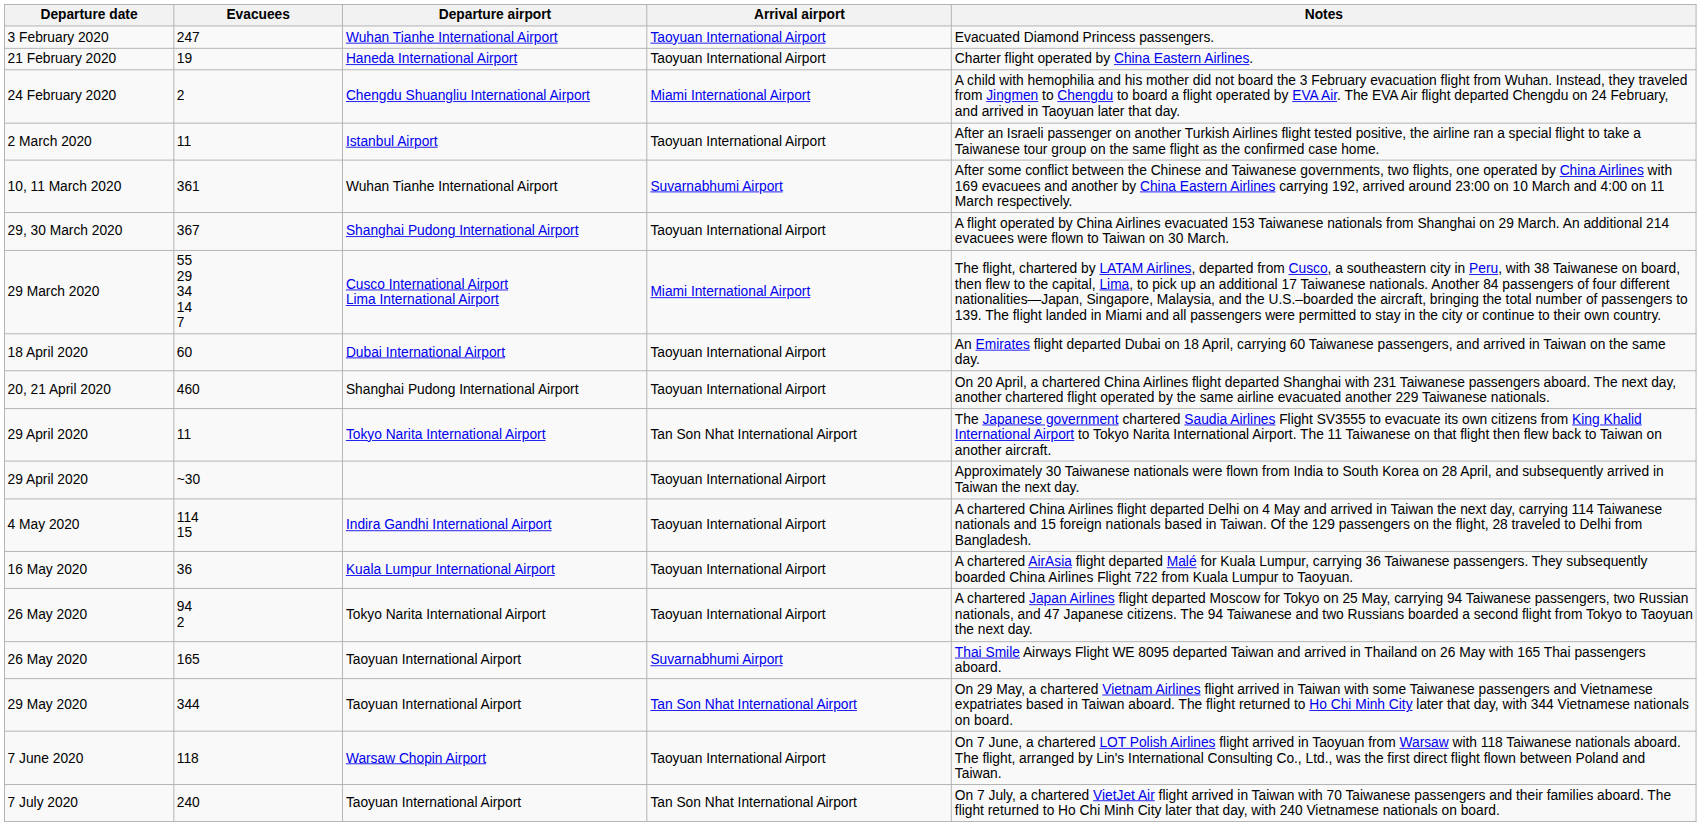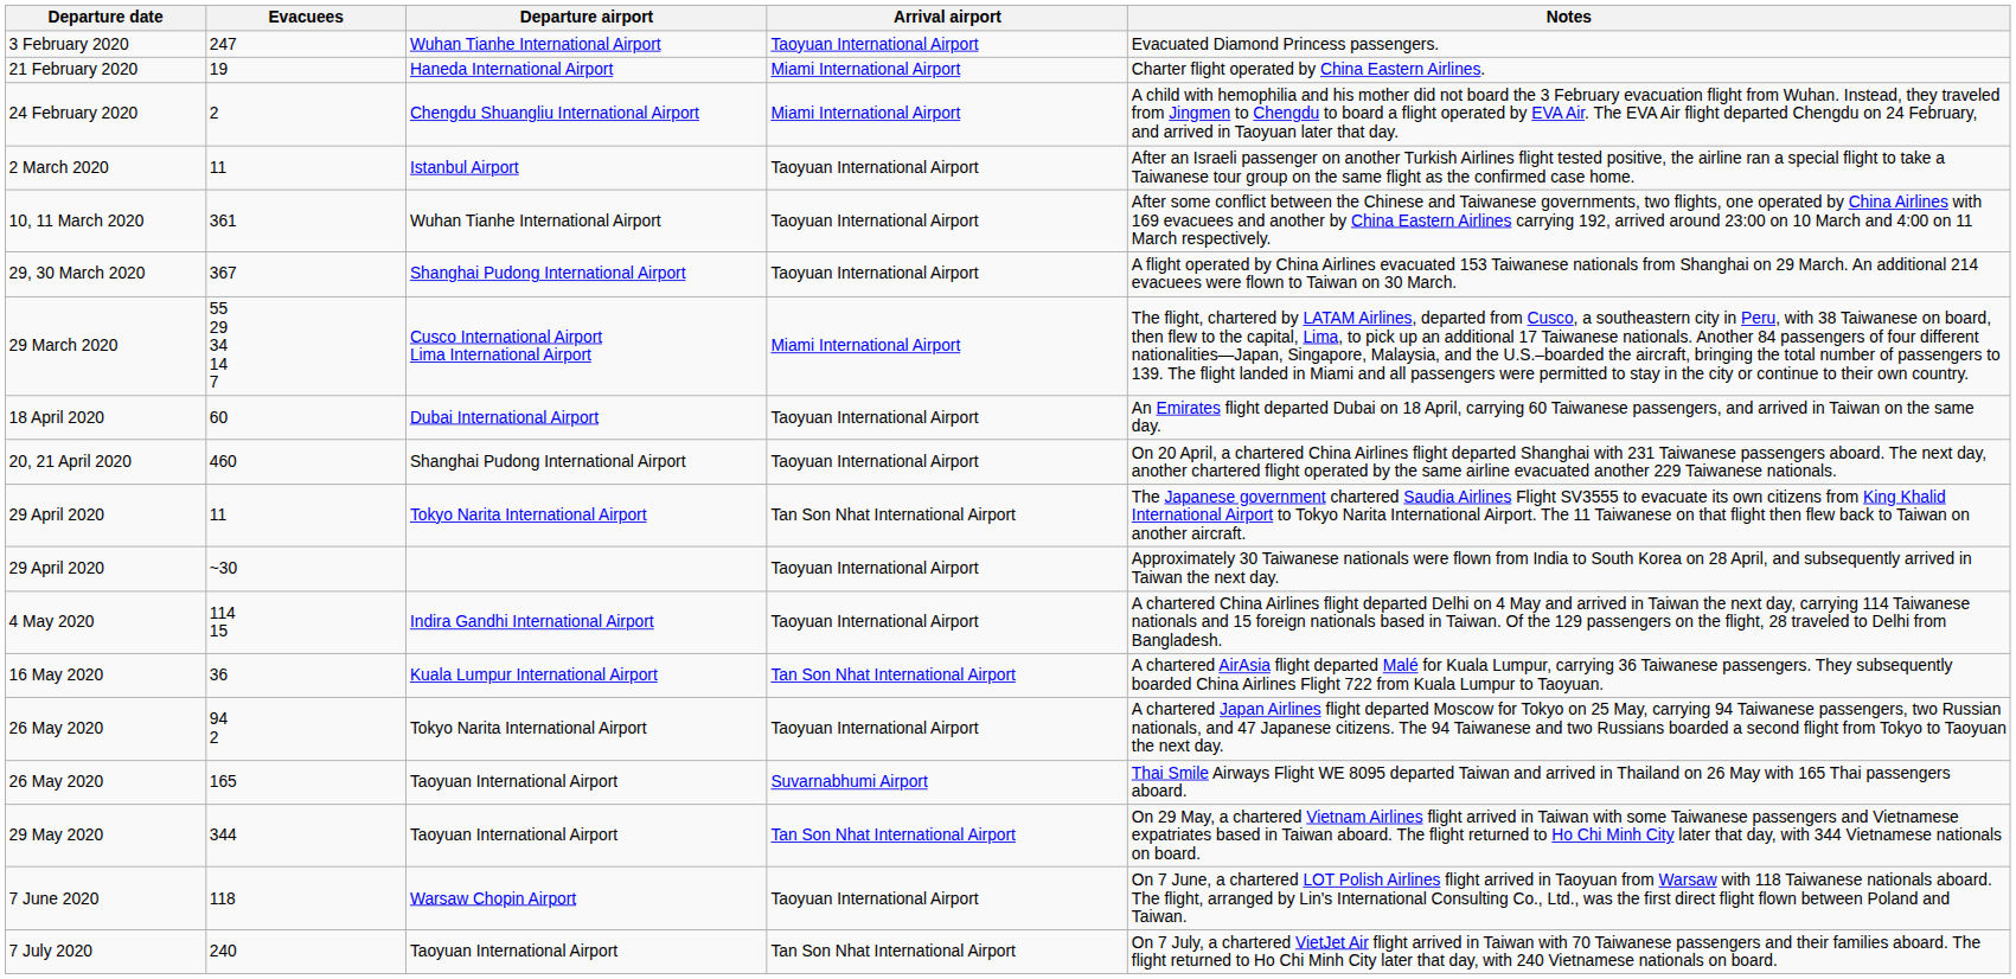 <table class="wikitable sortable plainrowheaders">
 <tr>
 <th style="width: 10%">Departure date</th>
 <th style="width: 10%;">Evacuees</th>
 <th style="width: 18%;">Departure airport</th>
 <th style="width: 18%;">Arrival airport</th>
 <th style="width: 55%;" class="unsortable">Notes</th>
 </tr>
 <tr>
 <td>3 February 2020</td>
 <td> 247</td>
 <td><a href='#'>Wuhan Tianhe International Airport</a></td>
 <td><a href='#'>Taoyuan International Airport</a></td>
 <td>Evacuated Diamond Princess passengers.</td>
 </tr>
 <tr>
 <td>21 February 2020</td>
 <td> 19</td>
 <td><a href='#'>Haneda International Airport</a></td>
-<td>Taoyuan International Airport</td>
+<td><a href='#'>Miami International Airport</a></td>
 <td>Charter flight operated by <a href='#'>China Eastern Airlines</a>.</td>
 </tr>
 <tr>
 <td>24 February 2020</td>
 <td> 2</td>
 <td><a href='#'>Chengdu Shuangliu International Airport</a></td>
 <td><a href='#'>Miami International Airport</a></td>
 <td>A child with hemophilia and his mother did not board the 3 February evacuation flight from Wuhan. Instead, they traveled from <a href='#'>Jingmen</a> to <a href='#'>Chengdu</a> to board a flight operated by <a href='#'>EVA Air</a>. The EVA Air flight departed Chengdu on 24 February, and arrived in Taoyuan later that day.</td>
 </tr>
 <tr>
 <td>2 March 2020</td>
 <td> 11</td>
 <td><a href='#'>Istanbul Airport</a></td>
 <td>Taoyuan International Airport</td>
 <td>After an Israeli passenger on another Turkish Airlines flight tested positive, the airline ran a special flight to take a Taiwanese tour group on the same flight as the confirmed case home.</td>
 </tr>
 <tr>
 <td>10, 11 March 2020</td>
 <td> 361</td>
 <td>Wuhan Tianhe International Airport</td>
-<td><a href='#'>Suvarnabhumi Airport</a></td>
+<td>Taoyuan International Airport</td>
 <td>After some conflict between the Chinese and Taiwanese governments, two flights, one operated by <a href='#'>China Airlines</a> with 169 evacuees and another by <a href='#'>China Eastern Airlines</a> carrying 192, arrived around 23:00 on 10 March and 4:00 on 11 March respectively.</td>
 </tr>
 <tr>
 <td>29, 30 March 2020</td>
 <td> 367</td>
 <td><a href='#'>Shanghai Pudong International Airport</a></td>
 <td>Taoyuan International Airport</td>
 <td>A flight operated by China Airlines evacuated 153 Taiwanese nationals from Shanghai on 29 March. An additional 214 evacuees were flown to Taiwan on 30 March.</td>
 </tr>
 <tr>
 <td>29 March 2020</td>
 <td> 55<br> 29 <br> 34<br> 14<br> 7</td>
 <td><a href='#'>Cusco International Airport</a><br><a href='#'>Lima International Airport</a></td>
 <td><a href='#'>Miami International Airport</a></td>
 <td>The flight, chartered by <a href='#'>LATAM Airlines</a>, departed from <a href='#'>Cusco</a>, a southeastern city in <a href='#'>Peru</a>, with 38 Taiwanese on board, then flew to the capital, <a href='#'>Lima</a>, to pick up an additional 17 Taiwanese nationals. Another 84 passengers of four different nationalities—Japan, Singapore, Malaysia, and the U.S.–boarded the aircraft, bringing the total number of passengers to 139. The flight landed in Miami and all passengers were permitted to stay in the city or continue to their own country.</td>
 </tr>
 <tr>
 <td>18 April 2020</td>
 <td> 60</td>
 <td><a href='#'>Dubai International Airport</a></td>
 <td>Taoyuan International Airport</td>
 <td>An <a href='#'>Emirates</a> flight departed Dubai on 18 April, carrying 60 Taiwanese passengers, and arrived in Taiwan on the same day.</td>
 </tr>
 <tr>
 <td>20, 21 April 2020</td>
 <td> 460</td>
 <td>Shanghai Pudong International Airport</td>
 <td>Taoyuan International Airport</td>
 <td>On 20 April, a chartered China Airlines flight departed Shanghai with 231 Taiwanese passengers aboard. The next day, another chartered flight operated by the same airline evacuated another 229 Taiwanese nationals.</td>
 </tr>
 <tr>
 <td>29 April 2020</td>
 <td> 11</td>
 <td><a href='#'>Tokyo Narita International Airport</a></td>
 <td>Tan Son Nhat International Airport</td>
 <td>The <a href='#'>Japanese government</a> chartered <a href='#'>Saudia Airlines</a> Flight SV3555 to evacuate its own citizens from <a href='#'>King Khalid International Airport</a> to Tokyo Narita International Airport. The 11 Taiwanese on that flight then flew back to Taiwan on another aircraft.</td>
 </tr>
 <tr>
 <td>29 April 2020</td>
 <td> ~30</td>
 <td></td>
 <td>Taoyuan International Airport</td>
 <td>Approximately 30 Taiwanese nationals were flown from India to South Korea on 28 April, and subsequently arrived in Taiwan the next day.</td>
 </tr>
 <tr>
 <td>4 May 2020</td>
 <td> 114 <br>  15</td>
 <td><a href='#'>Indira Gandhi International Airport</a></td>
 <td>Taoyuan International Airport</td>
 <td>A chartered China Airlines flight departed Delhi on 4 May and arrived in Taiwan the next day, carrying 114 Taiwanese nationals and 15 foreign nationals based in Taiwan. Of the 129 passengers on the flight, 28 traveled to Delhi from Bangladesh.</td>
 </tr>
 <tr>
 <td>16 May 2020</td>
 <td> 36</td>
 <td><a href='#'>Kuala Lumpur International Airport</a></td>
-<td>Taoyuan International Airport</td>
+<td><a href='#'>Tan Son Nhat International Airport</a></td>
 <td>A chartered <a href='#'>AirAsia</a> flight departed <a href='#'>Malé</a> for Kuala Lumpur, carrying 36 Taiwanese passengers. They subsequently boarded China Airlines Flight 722 from Kuala Lumpur to Taoyuan.</td>
 </tr>
 <tr>
 <td>26 May 2020</td>
 <td> 94 <br>  2</td>
 <td>Tokyo Narita International Airport</td>
 <td>Taoyuan International Airport</td>
 <td>A chartered <a href='#'>Japan Airlines</a> flight departed Moscow for Tokyo on 25 May, carrying 94 Taiwanese passengers, two Russian nationals, and 47 Japanese citizens. The 94 Taiwanese and two Russians boarded a second flight from Tokyo to Taoyuan the next day.</td>
 </tr>
 <tr>
 <td>26 May 2020</td>
 <td> 165</td>
 <td>Taoyuan International Airport</td>
 <td><a href='#'>Suvarnabhumi Airport</a></td>
 <td><a href='#'>Thai Smile</a> Airways Flight WE 8095 departed Taiwan and arrived in Thailand on 26 May with 165 Thai passengers aboard.</td>
 </tr>
 <tr>
 <td>29 May 2020</td>
 <td> 344</td>
 <td>Taoyuan International Airport</td>
 <td><a href='#'>Tan Son Nhat International Airport</a></td>
 <td>On 29 May, a chartered <a href='#'>Vietnam Airlines</a> flight arrived in Taiwan with some Taiwanese passengers and Vietnamese expatriates based in Taiwan aboard. The flight returned to <a href='#'>Ho Chi Minh City</a> later that day, with 344 Vietnamese nationals on board.</td>
 </tr>
 <tr>
 <td>7 June 2020</td>
 <td> 118</td>
 <td><a href='#'>Warsaw Chopin Airport</a></td>
 <td>Taoyuan International Airport</td>
 <td>On 7 June, a chartered <a href='#'>LOT Polish Airlines</a> flight arrived in Taoyuan from <a href='#'>Warsaw</a> with 118 Taiwanese nationals aboard. The flight, arranged by Lin's International Consulting Co., Ltd., was the first direct flight flown between Poland and Taiwan.</td>
 </tr>
 <tr>
 <td>7 July 2020</td>
 <td> 240</td>
 <td>Taoyuan International Airport</td>
 <td>Tan Son Nhat International Airport</td>
 <td>On 7 July, a chartered <a href='#'>VietJet Air</a> flight arrived in Taiwan with 70 Taiwanese passengers and their families aboard. The flight returned to Ho Chi Minh City later that day, with 240 Vietnamese nationals on board.</td>
 </tr>
 </table>
